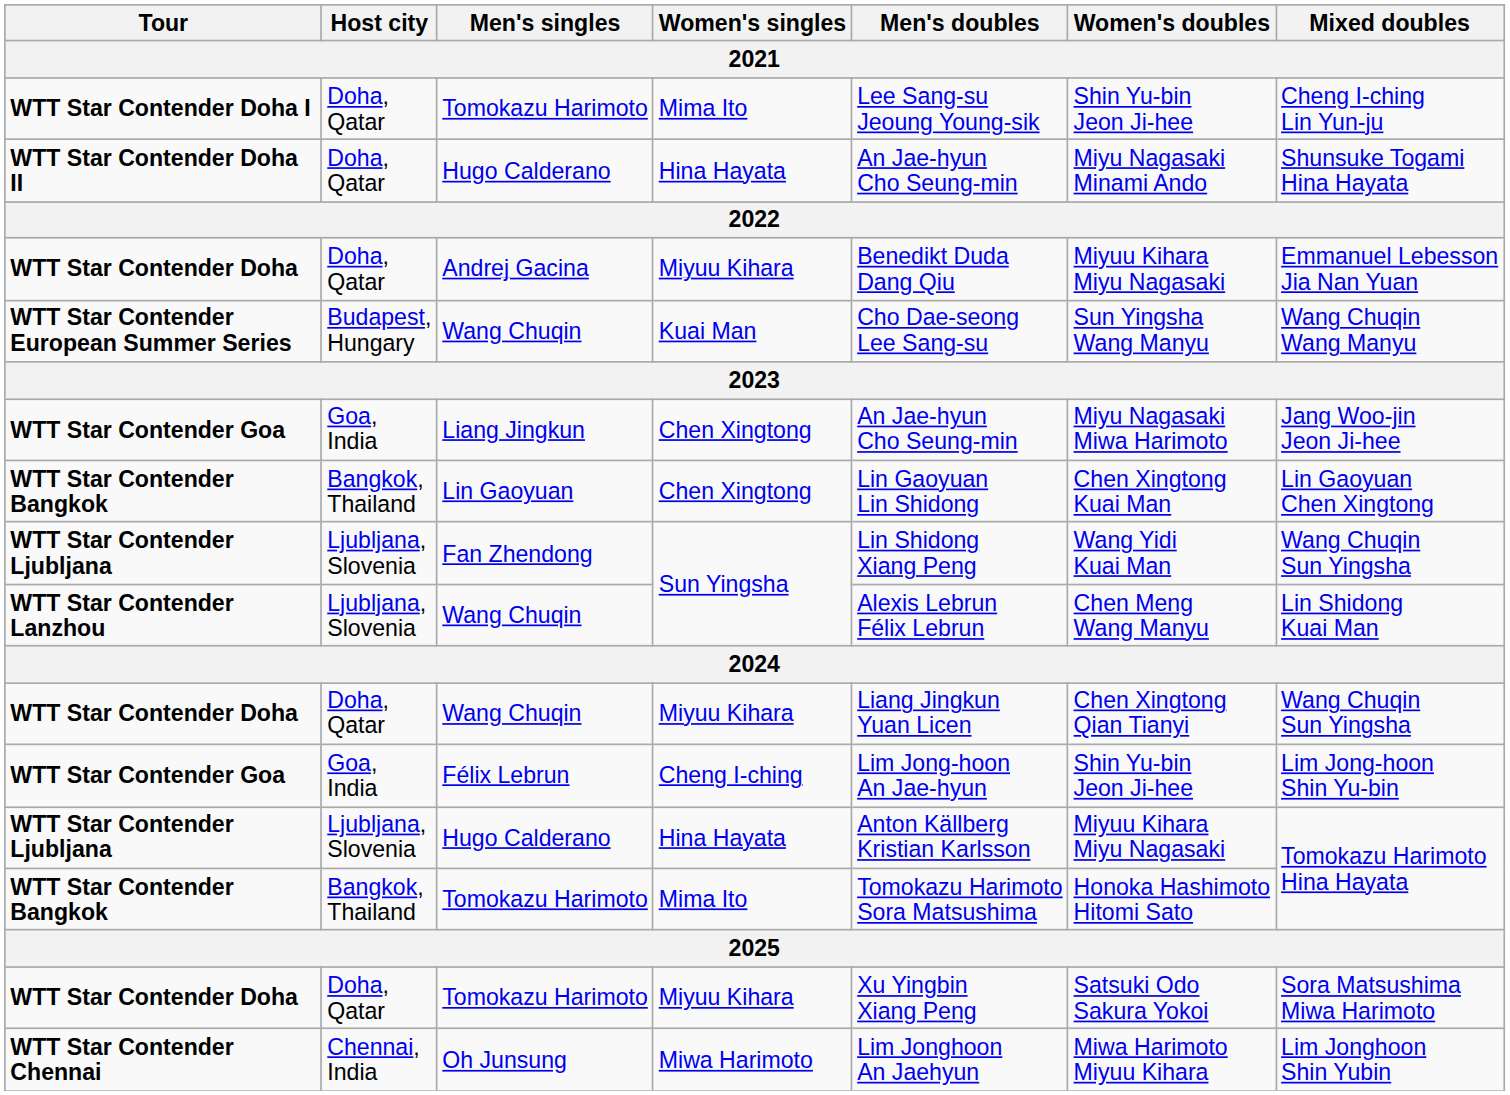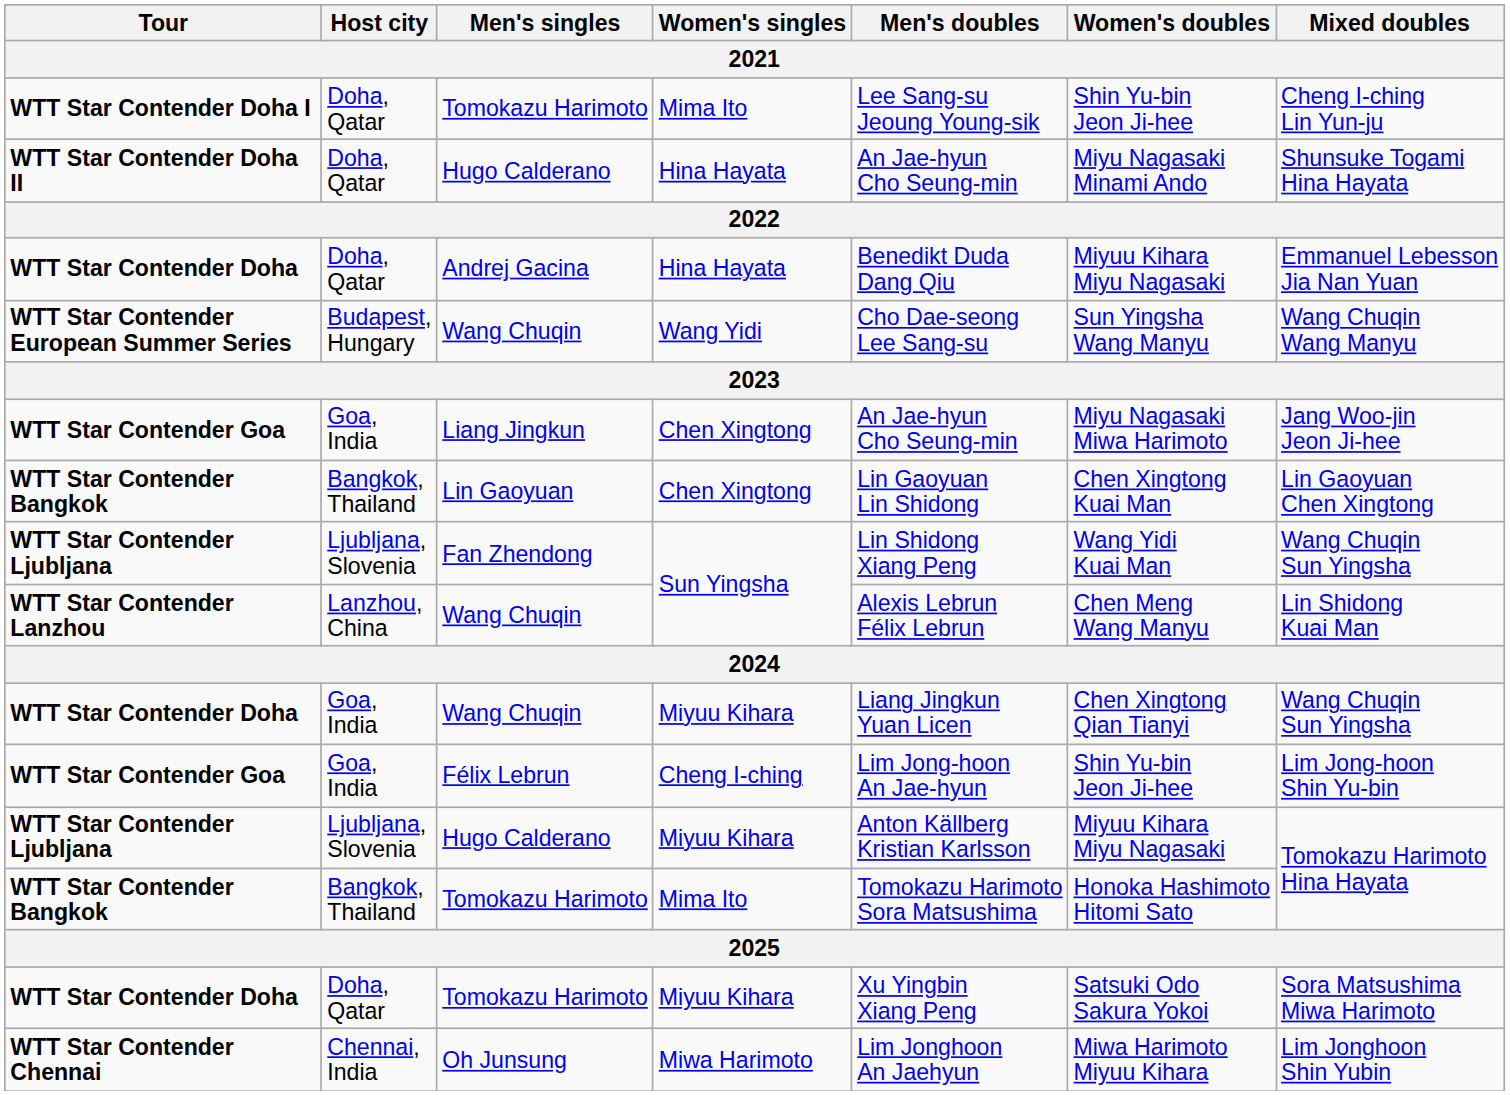 <table class="wikitable"style="font-size:85%">
 <tr>
 <th style="width: 180px;">Tour</th>
 <th>Host city</th>
 <th>Men's singles</th>
 <th>Women's singles</th>
 <th>Men's doubles</th>
 <th>Women's doubles</th>
 <th>Mixed doubles</th>
 </tr>
 <tr>
 <th colspan="7">2021</th>
 </tr>
 <tr>
 <td><strong>WTT Star Contender Doha I</strong></td>
 <td><a href='#'>Doha</a>,<br>Qatar</td>
 <td> <a href='#'>Tomokazu Harimoto</a></td>
 <td> <a href='#'>Mima Ito</a></td>
 <td> <a href='#'>Lee Sang-su</a> <br> <a href='#'>Jeoung Young-sik</a></td>
 <td> <a href='#'>Shin Yu-bin</a> <br> <a href='#'>Jeon Ji-hee</a></td>
 <td> <a href='#'>Cheng I-ching</a> <br> <a href='#'>Lin Yun-ju</a></td>
 </tr>
 <tr>
 <td><strong>WTT Star Contender Doha II</strong></td>
 <td><a href='#'>Doha</a>,<br>Qatar</td>
 <td> <a href='#'>Hugo Calderano</a></td>
 <td> <a href='#'>Hina Hayata</a></td>
 <td> <a href='#'>An Jae-hyun</a> <br> <a href='#'>Cho Seung-min</a></td>
 <td> <a href='#'>Miyu Nagasaki</a> <br> <a href='#'>Minami Ando</a></td>
 <td> <a href='#'>Shunsuke Togami</a> <br> <a href='#'>Hina Hayata</a></td>
 </tr>
 <tr>
 <th colspan="7">2022</th>
 </tr>
 <tr>
 <td><strong>WTT Star Contender Doha</strong></td>
 <td><a href='#'>Doha</a>,<br>Qatar</td>
 <td> <a href='#'>Andrej Gacina</a></td>
-<td> <a href='#'>Miyuu Kihara</a></td>
+<td> <a href='#'>Hina Hayata</a></td>
 <td> <a href='#'>Benedikt Duda</a> <br> <a href='#'>Dang Qiu</a></td>
 <td> <a href='#'>Miyuu Kihara</a> <br> <a href='#'>Miyu Nagasaki</a></td>
 <td> <a href='#'>Emmanuel Lebesson</a> <br> <a href='#'>Jia Nan Yuan</a></td>
 </tr>
 <tr>
 <td><strong>WTT Star Contender European Summer Series</strong></td>
 <td><a href='#'>Budapest</a>,<br>Hungary</td>
 <td> <a href='#'>Wang Chuqin</a></td>
-<td> <a href='#'>Kuai Man</a></td>
+<td> <a href='#'>Wang Yidi</a></td>
 <td> <a href='#'>Cho Dae-seong</a> <br> <a href='#'>Lee Sang-su</a></td>
 <td> <a href='#'>Sun Yingsha</a> <br> <a href='#'>Wang Manyu</a></td>
 <td> <a href='#'>Wang Chuqin</a> <br> <a href='#'>Wang Manyu</a></td>
 </tr>
 <tr>
 <th colspan="7">2023</th>
 </tr>
 <tr>
 <td><strong>WTT Star Contender Goa</strong></td>
 <td><a href='#'>Goa</a>,<br>India</td>
 <td> <a href='#'>Liang Jingkun</a></td>
 <td> <a href='#'>Chen Xingtong</a></td>
 <td> <a href='#'>An Jae-hyun</a> <br> <a href='#'>Cho Seung-min</a></td>
 <td> <a href='#'>Miyu Nagasaki</a> <br> <a href='#'>Miwa Harimoto</a></td>
 <td> <a href='#'>Jang Woo-jin</a> <br> <a href='#'>Jeon Ji-hee</a></td>
 </tr>
 <tr>
 <td><strong>WTT Star Contender Bangkok</strong></td>
 <td><a href='#'>Bangkok</a>,<br>Thailand</td>
 <td> <a href='#'>Lin Gaoyuan</a></td>
 <td> <a href='#'>Chen Xingtong</a></td>
 <td> <a href='#'>Lin Gaoyuan</a> <br> <a href='#'>Lin Shidong</a></td>
 <td> <a href='#'>Chen Xingtong</a> <br> <a href='#'>Kuai Man</a></td>
 <td> <a href='#'>Lin Gaoyuan</a> <br> <a href='#'>Chen Xingtong</a></td>
 </tr>
 <tr>
 <td><strong>WTT Star Contender Ljubljana</strong></td>
 <td><a href='#'>Ljubljana</a>,<br>Slovenia</td>
 <td> <a href='#'>Fan Zhendong</a></td>
 <td rowspan="2"> <a href='#'>Sun Yingsha</a></td>
 <td> <a href='#'>Lin Shidong</a> <br> <a href='#'>Xiang Peng</a></td>
 <td> <a href='#'>Wang Yidi</a> <br> <a href='#'>Kuai Man</a></td>
 <td> <a href='#'>Wang Chuqin</a> <br> <a href='#'>Sun Yingsha</a></td>
 </tr>
 <tr>
 <td><strong>WTT Star Contender Lanzhou</strong></td>
-<td><a href='#'>Ljubljana</a>,<br>Slovenia</td>
+<td><a href='#'>Lanzhou</a>,<br>China</td>
 <td> <a href='#'>Wang Chuqin</a></td>
 <td> <a href='#'>Alexis Lebrun</a> <br> <a href='#'>Félix Lebrun</a></td>
 <td> <a href='#'>Chen Meng</a> <br> <a href='#'>Wang Manyu</a></td>
 <td> <a href='#'>Lin Shidong</a> <br> <a href='#'>Kuai Man</a></td>
 </tr>
 <tr>
 <th colspan="7">2024</th>
 </tr>
 <tr>
 <td><strong>WTT Star Contender Doha</strong></td>
-<td><a href='#'>Doha</a>,<br>Qatar</td>
+<td><a href='#'>Goa</a>,<br>India</td>
 <td> <a href='#'>Wang Chuqin</a></td>
 <td> <a href='#'>Miyuu Kihara</a></td>
 <td> <a href='#'>Liang Jingkun</a> <br> <a href='#'>Yuan Licen</a></td>
 <td> <a href='#'>Chen Xingtong</a> <br> <a href='#'>Qian Tianyi</a></td>
 <td> <a href='#'>Wang Chuqin</a> <br> <a href='#'>Sun Yingsha</a></td>
 </tr>
 <tr>
 <td><strong>WTT Star Contender Goa</strong></td>
 <td><a href='#'>Goa</a>,<br>India</td>
 <td> <a href='#'>Félix Lebrun</a></td>
 <td> <a href='#'>Cheng I-ching</a></td>
 <td> <a href='#'>Lim Jong-hoon</a> <br> <a href='#'>An Jae-hyun</a></td>
 <td> <a href='#'>Shin Yu-bin</a> <br> <a href='#'>Jeon Ji-hee</a></td>
 <td> <a href='#'>Lim Jong-hoon</a> <br> <a href='#'>Shin Yu-bin</a></td>
 </tr>
 <tr>
 <td><strong>WTT Star Contender Ljubljana</strong></td>
 <td><a href='#'>Ljubljana</a>,<br>Slovenia</td>
 <td> <a href='#'>Hugo Calderano</a></td>
-<td> <a href='#'>Hina Hayata</a></td>
+<td> <a href='#'>Miyuu Kihara</a></td>
 <td> <a href='#'>Anton Källberg</a> <br> <a href='#'>Kristian Karlsson</a></td>
 <td> <a href='#'>Miyuu Kihara</a> <br> <a href='#'>Miyu Nagasaki</a></td>
 <td rowspan="2"> <a href='#'>Tomokazu Harimoto</a>  <br> <a href='#'>Hina Hayata</a></td>
 </tr>
 <tr>
 <td><strong>WTT Star Contender Bangkok</strong></td>
 <td><a href='#'>Bangkok</a>,<br>Thailand</td>
 <td> <a href='#'>Tomokazu Harimoto</a></td>
 <td> <a href='#'>Mima Ito</a></td>
 <td> <a href='#'>Tomokazu Harimoto</a><br> <a href='#'>Sora Matsushima</a></td>
 <td> <a href='#'>Honoka Hashimoto</a><br> <a href='#'>Hitomi Sato</a></td>
 </tr>
 <tr>
 <th colspan="7">2025</th>
 </tr>
 <tr>
 <td><strong>WTT Star Contender Doha</strong></td>
 <td><a href='#'>Doha</a>,<br>Qatar</td>
 <td> <a href='#'>Tomokazu Harimoto</a></td>
 <td> <a href='#'>Miyuu Kihara</a></td>
 <td> <a href='#'>Xu Yingbin</a> <br> <a href='#'>Xiang Peng</a></td>
 <td> <a href='#'>Satsuki Odo</a> <br> <a href='#'>Sakura Yokoi</a></td>
 <td> <a href='#'>Sora Matsushima</a> <br> <a href='#'>Miwa Harimoto</a></td>
 </tr>
 <tr>
 <td><strong>WTT Star Contender Chennai</strong></td>
 <td><a href='#'>Chennai</a>,<br>India</td>
 <td> <a href='#'>Oh Junsung</a></td>
 <td> <a href='#'>Miwa Harimoto</a></td>
 <td> <a href='#'>Lim Jonghoon</a><br> <a href='#'>An Jaehyun</a></td>
 <td> <a href='#'>Miwa Harimoto</a><br> <a href='#'>Miyuu Kihara</a></td>
 <td> <a href='#'>Lim Jonghoon</a><br> <a href='#'>Shin Yubin</a></td>
 </tr>
 </table>
